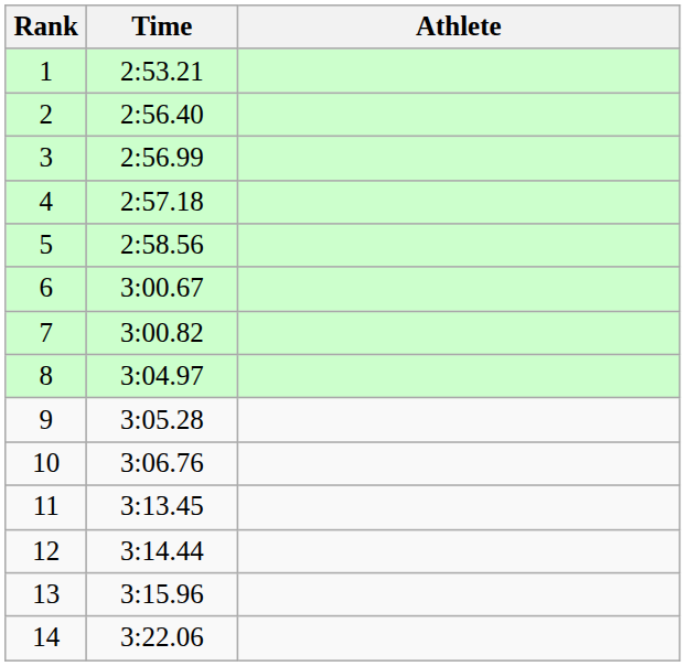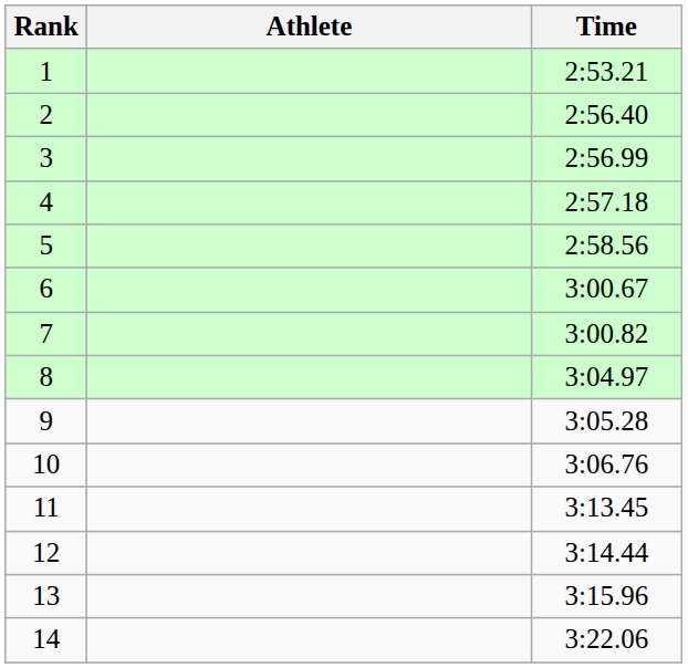 <table class=wikitable style="text-align:center">
 <tr>
 <th width=40>Rank</th>
+<th width=250>Athlete</th>
 <th width=80>Time</th>
-<th width=250>Athlete</th>
 </tr>
 <tr bgcolor="ccffcc">
 <td>1</td>
+<td align=left></td>
 <td>2:53.21</td>
-<td align=left></td>
 </tr>
 <tr bgcolor="ccffcc">
 <td>2</td>
+<td align=left></td>
 <td>2:56.40</td>
-<td align=left></td>
 </tr>
 <tr bgcolor="ccffcc">
 <td>3</td>
+<td align=left></td>
 <td>2:56.99</td>
-<td align=left></td>
 </tr>
 <tr bgcolor="ccffcc">
 <td>4</td>
+<td align=left></td>
 <td>2:57.18</td>
-<td align=left></td>
 </tr>
 <tr bgcolor="ccffcc">
 <td>5</td>
+<td align=left></td>
 <td>2:58.56</td>
-<td align=left></td>
 </tr>
 <tr bgcolor="ccffcc">
 <td>6</td>
+<td align=left></td>
 <td>3:00.67</td>
-<td align=left></td>
 </tr>
 <tr bgcolor="ccffcc">
 <td>7</td>
+<td align=left></td>
 <td>3:00.82</td>
-<td align=left></td>
 </tr>
 <tr bgcolor="ccffcc">
 <td>8 </td>
+<td align=left></td>
 <td>3:04.97</td>
-<td align=left></td>
 </tr>
 <tr>
 <td>9</td>
+<td align=left></td>
 <td>3:05.28</td>
-<td align=left></td>
 </tr>
 <tr>
 <td>10 </td>
+<td align=left></td>
 <td>3:06.76</td>
-<td align=left></td>
 </tr>
 <tr>
 <td>11</td>
+<td align=left></td>
 <td>3:13.45</td>
-<td align=left></td>
 </tr>
 <tr>
 <td>12</td>
+<td align=left></td>
 <td>3:14.44</td>
-<td align=left></td>
 </tr>
 <tr>
 <td>13</td>
+<td align=left></td>
 <td>3:15.96</td>
-<td align=left></td>
 </tr>
 <tr>
 <td>14</td>
+<td align=left></td>
 <td>3:22.06</td>
-<td align=left></td>
 </tr>
 </table>
